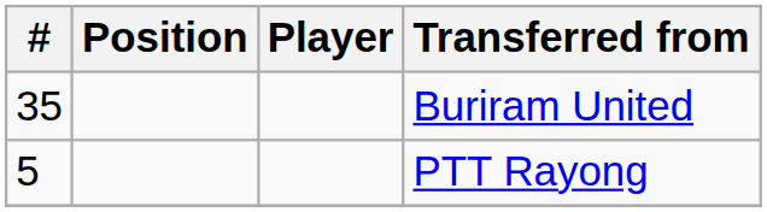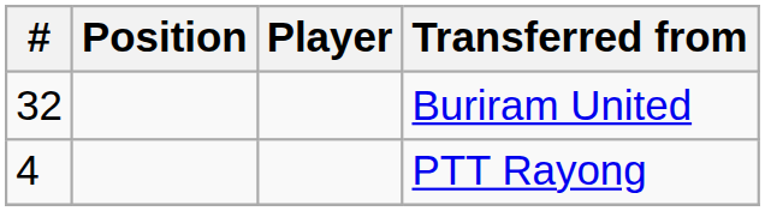 <table class="wikitable">
 <tr>
 <th><strong>#</strong></th>
 <th><strong>Position </strong></th>
 <th><strong>Player </strong></th>
 <th><strong>Transferred from</strong></th>
 </tr>
 <tr>
-<td>35</td>
+<td>32</td>
 <td></td>
 <td></td>
 <td> <a href='#'>Buriram United</a></td>
 </tr>
 <tr>
-<td>5</td>
+<td>4</td>
 <td></td>
 <td></td>
 <td> <a href='#'>PTT Rayong</a></td>
 </tr>
 <tr>
 </tr>
 </table>
